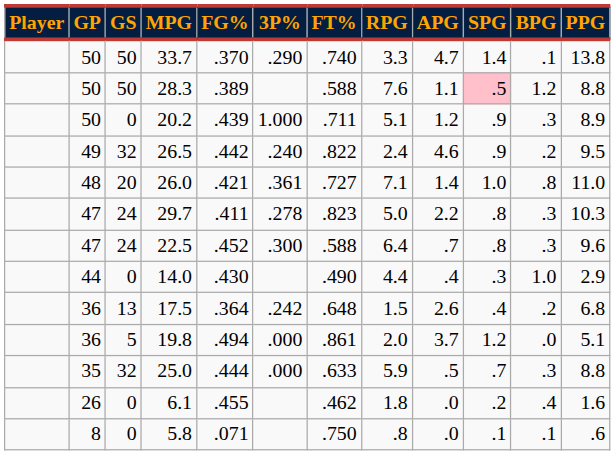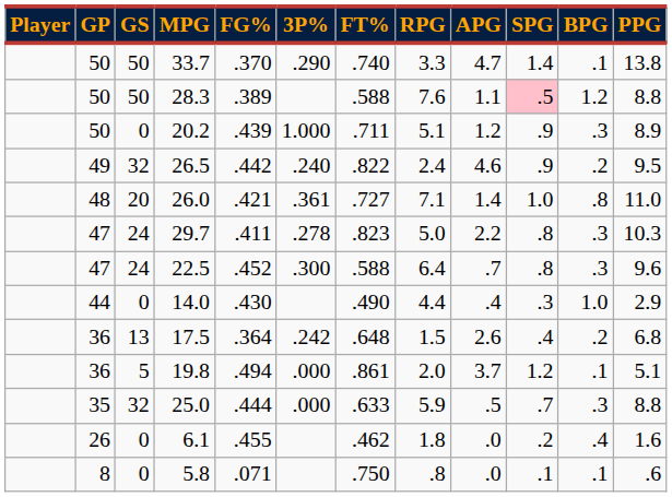 <table class="wikitable sortable" style="text-align:right;">
 <tr>
 <th style="background:#041E42; color:#FFA400; border-top:#BE3A34 3px solid; border-bottom:#BE3A34 3px solid;">Player</th>
 <th style="background:#041E42; color:#FFA400; border-top:#BE3A34 3px solid; border-bottom:#BE3A34 3px solid;">GP</th>
 <th style="background:#041E42; color:#FFA400; border-top:#BE3A34 3px solid; border-bottom:#BE3A34 3px solid;">GS</th>
 <th style="background:#041E42; color:#FFA400; border-top:#BE3A34 3px solid; border-bottom:#BE3A34 3px solid;">MPG</th>
 <th style="background:#041E42; color:#FFA400; border-top:#BE3A34 3px solid; border-bottom:#BE3A34 3px solid;">FG%</th>
 <th style="background:#041E42; color:#FFA400; border-top:#BE3A34 3px solid; border-bottom:#BE3A34 3px solid;">3P%</th>
 <th style="background:#041E42; color:#FFA400; border-top:#BE3A34 3px solid; border-bottom:#BE3A34 3px solid;">FT%</th>
 <th style="background:#041E42; color:#FFA400; border-top:#BE3A34 3px solid; border-bottom:#BE3A34 3px solid;">RPG</th>
 <th style="background:#041E42; color:#FFA400; border-top:#BE3A34 3px solid; border-bottom:#BE3A34 3px solid;">APG</th>
 <th style="background:#041E42; color:#FFA400; border-top:#BE3A34 3px solid; border-bottom:#BE3A34 3px solid;">SPG</th>
 <th style="background:#041E42; color:#FFA400; border-top:#BE3A34 3px solid; border-bottom:#BE3A34 3px solid;">BPG</th>
 <th style="background:#041E42; color:#FFA400; border-top:#BE3A34 3px solid; border-bottom:#BE3A34 3px solid;">PPG</th>
 </tr>
 <tr>
 <td style="text-align:left;"></td>
 <td>50</td>
 <td>50</td>
 <td>33.7</td>
 <td>.370</td>
 <td>.290</td>
 <td>.740</td>
 <td>3.3</td>
 <td>4.7</td>
 <td>1.4</td>
 <td>.1</td>
 <td>13.8</td>
 </tr>
 <tr>
 <td style="text-align:left;"></td>
 <td>50</td>
 <td>50</td>
 <td>28.3</td>
 <td>.389</td>
 <td></td>
 <td>.588</td>
 <td>7.6</td>
 <td>1.1</td>
 <td style="background: pink;">.5</td>
 <td>1.2</td>
 <td>8.8</td>
 </tr>
 <tr>
 <td style="text-align:left;"></td>
 <td>50</td>
 <td>0</td>
 <td>20.2</td>
 <td>.439</td>
 <td>1.000</td>
 <td>.711</td>
 <td>5.1</td>
 <td>1.2</td>
 <td>.9</td>
 <td>.3</td>
 <td>8.9</td>
 </tr>
 <tr>
 <td style="text-align:left;"></td>
 <td>49</td>
 <td>32</td>
 <td>26.5</td>
 <td>.442</td>
 <td>.240</td>
 <td>.822</td>
 <td>2.4</td>
 <td>4.6</td>
 <td>.9</td>
 <td>.2</td>
 <td>9.5</td>
 </tr>
 <tr>
 <td style="text-align:left;"></td>
 <td>48</td>
 <td>20</td>
 <td>26.0</td>
 <td>.421</td>
 <td>.361</td>
 <td>.727</td>
 <td>7.1</td>
 <td>1.4</td>
 <td>1.0</td>
 <td>.8</td>
 <td>11.0</td>
 </tr>
 <tr>
 <td style="text-align:left;"></td>
 <td>47</td>
 <td>24</td>
 <td>29.7</td>
 <td>.411</td>
 <td>.278</td>
 <td>.823</td>
 <td>5.0</td>
 <td>2.2</td>
 <td>.8</td>
 <td>.3</td>
 <td>10.3</td>
 </tr>
 <tr>
 <td style="text-align:left;"></td>
 <td>47</td>
 <td>24</td>
 <td>22.5</td>
 <td>.452</td>
 <td>.300</td>
 <td>.588</td>
 <td>6.4</td>
 <td>.7</td>
 <td>.8</td>
 <td>.3</td>
 <td>9.6</td>
 </tr>
 <tr>
 <td style="text-align:left;"></td>
 <td>44</td>
 <td>0</td>
 <td>14.0</td>
 <td>.430</td>
 <td></td>
 <td>.490</td>
 <td>4.4</td>
 <td>.4</td>
 <td>.3</td>
 <td>1.0</td>
 <td>2.9</td>
 </tr>
 <tr>
 <td style="text-align:left;"></td>
 <td>36</td>
 <td>13</td>
 <td>17.5</td>
 <td>.364</td>
 <td>.242</td>
 <td>.648</td>
 <td>1.5</td>
 <td>2.6</td>
 <td>.4</td>
 <td>.2</td>
 <td>6.8</td>
 </tr>
 <tr>
 <td style="text-align:left;"></td>
 <td>36</td>
 <td>5</td>
 <td>19.8</td>
 <td>.494</td>
 <td>.000</td>
 <td>.861</td>
 <td>2.0</td>
 <td>3.7</td>
 <td>1.2</td>
-<td>.0</td>
+<td>.1</td>
 <td>5.1</td>
 </tr>
 <tr>
 <td style="text-align:left;"></td>
 <td>35</td>
 <td>32</td>
 <td>25.0</td>
 <td>.444</td>
 <td>.000</td>
 <td>.633</td>
 <td>5.9</td>
 <td>.5</td>
 <td>.7</td>
 <td>.3</td>
 <td>8.8</td>
 </tr>
 <tr>
 <td style="text-align:left;"></td>
 <td>26</td>
 <td>0</td>
 <td>6.1</td>
 <td>.455</td>
 <td></td>
 <td>.462</td>
 <td>1.8</td>
 <td>.0</td>
 <td>.2</td>
 <td>.4</td>
 <td>1.6</td>
 </tr>
 <tr>
 <td style="text-align:left;"></td>
 <td>8</td>
 <td>0</td>
 <td>5.8</td>
 <td>.071</td>
 <td></td>
 <td>.750</td>
 <td>.8</td>
 <td>.0</td>
 <td>.1</td>
 <td>.1</td>
 <td>.6</td>
 </tr>
 </table>
